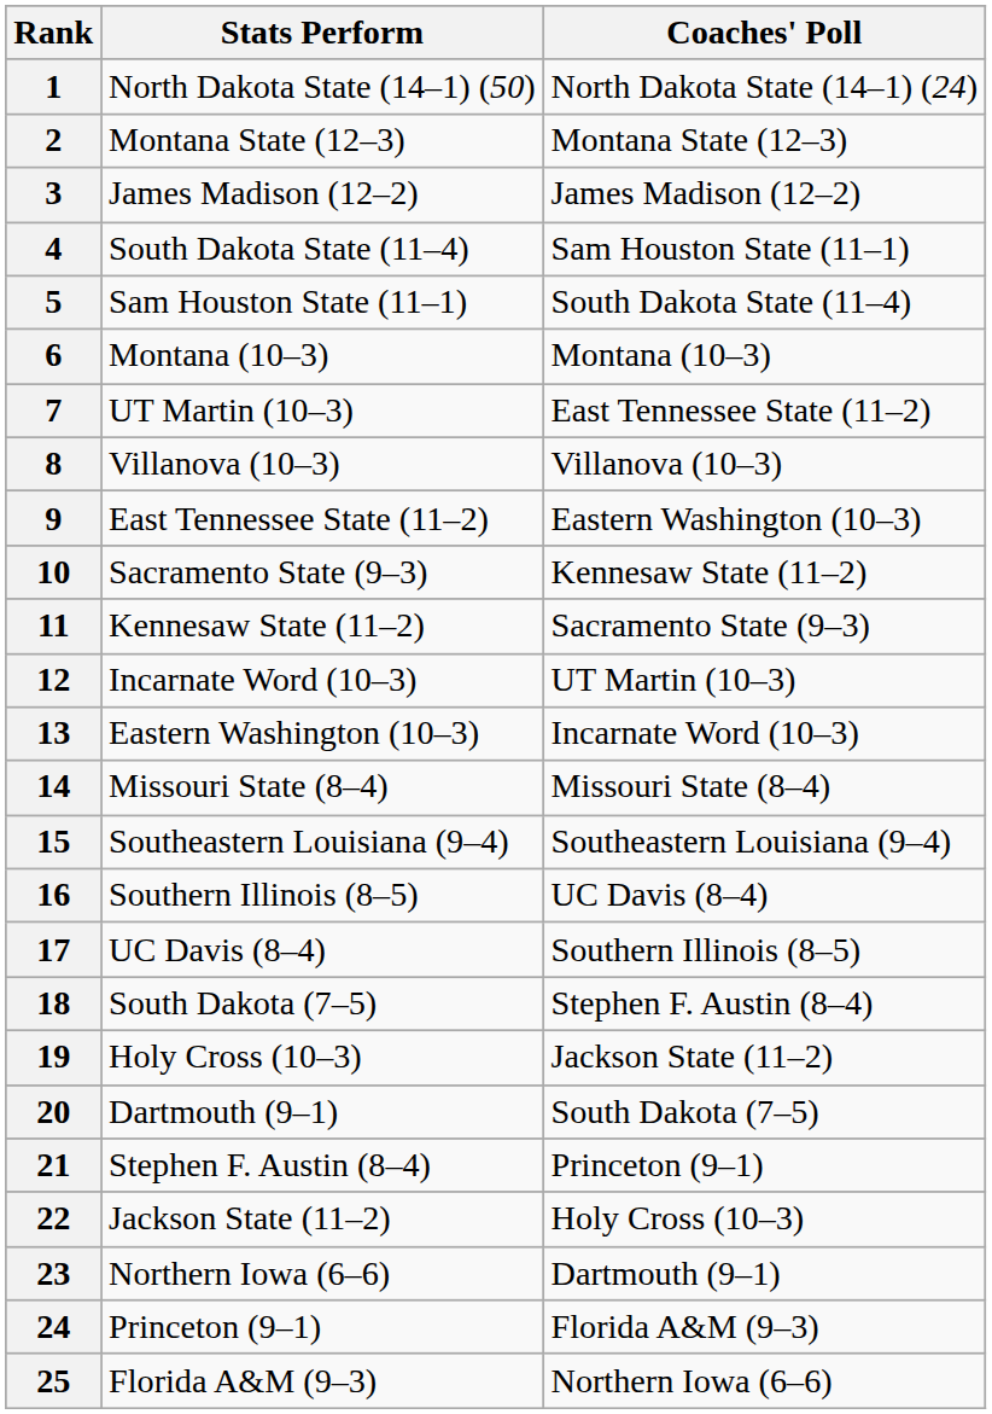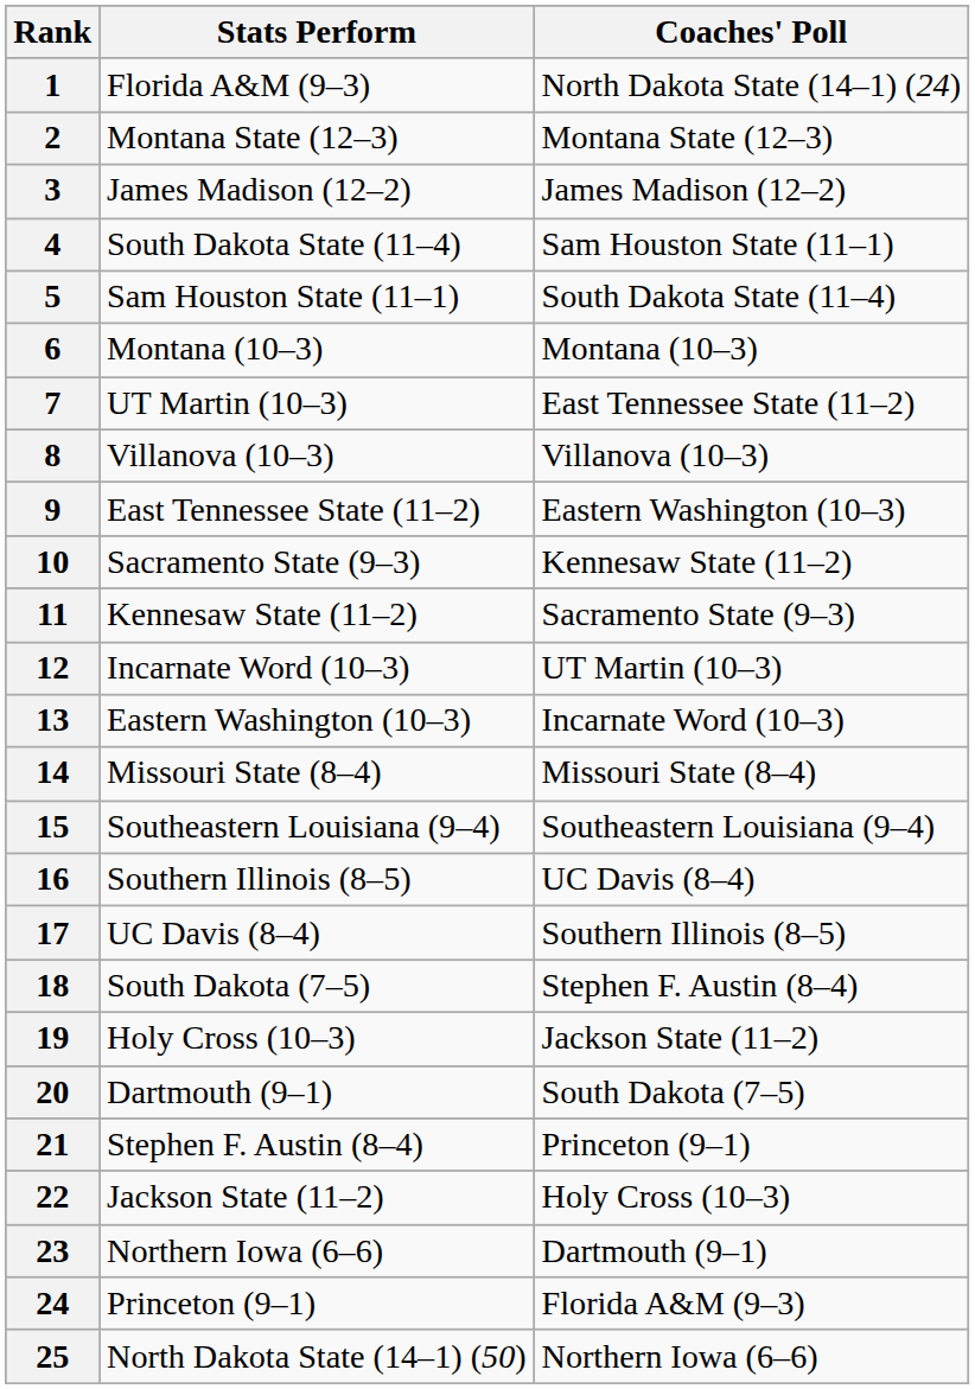 <table class="wikitable">
 <tr>
 <th>Rank</th>
 <th>Stats Perform</th>
 <th colspan'"1">Coaches' Poll</th>
 </tr>
 <tr>
 <th>1</th>
-<td>North Dakota State (14–1) (<em>50</em>)</td>
+<td>Florida A&M (9–3)</td>
 <td>North Dakota State (14–1) (<em>24</em>)</td>
 </tr>
 <tr>
 <th>2</th>
 <td>Montana State (12–3)</td>
 <td>Montana State (12–3)</td>
 </tr>
 <tr>
 <th>3</th>
 <td>James Madison (12–2)</td>
 <td>James Madison (12–2)</td>
 </tr>
 <tr>
 <th>4</th>
 <td>South Dakota State (11–4)</td>
 <td>Sam Houston State (11–1)</td>
 </tr>
 <tr>
 <th>5</th>
 <td>Sam Houston State (11–1)</td>
 <td>South Dakota State (11–4)</td>
 </tr>
 <tr>
 <th>6</th>
 <td>Montana (10–3)</td>
 <td>Montana (10–3)</td>
 </tr>
 <tr>
 <th>7</th>
 <td>UT Martin (10–3)</td>
 <td>East Tennessee State (11–2)</td>
 </tr>
 <tr>
 <th>8</th>
 <td>Villanova (10–3)</td>
 <td>Villanova (10–3)</td>
 </tr>
 <tr>
 <th>9</th>
 <td>East Tennessee State (11–2)</td>
 <td>Eastern Washington (10–3)</td>
 </tr>
 <tr>
 <th>10</th>
 <td>Sacramento State (9–3)</td>
 <td>Kennesaw State (11–2)</td>
 </tr>
 <tr>
 <th>11</th>
 <td>Kennesaw State (11–2)</td>
 <td>Sacramento State (9–3)</td>
 </tr>
 <tr>
 <th>12</th>
 <td>Incarnate Word (10–3)</td>
 <td>UT Martin (10–3)</td>
 </tr>
 <tr>
 <th>13</th>
 <td>Eastern Washington (10–3)</td>
 <td>Incarnate Word (10–3)</td>
 </tr>
 <tr>
 <th>14</th>
 <td>Missouri State (8–4)</td>
 <td>Missouri State (8–4)</td>
 </tr>
 <tr>
 <th>15</th>
 <td>Southeastern Louisiana (9–4)</td>
 <td>Southeastern Louisiana (9–4)</td>
 </tr>
 <tr>
 <th>16</th>
 <td>Southern Illinois (8–5)</td>
 <td>UC Davis (8–4)</td>
 </tr>
 <tr>
 <th>17</th>
 <td>UC Davis (8–4)</td>
 <td>Southern Illinois (8–5)</td>
 </tr>
 <tr>
 <th>18</th>
 <td>South Dakota (7–5)</td>
 <td>Stephen F. Austin (8–4)</td>
 </tr>
 <tr>
 <th>19</th>
 <td>Holy Cross (10–3)</td>
 <td>Jackson State (11–2)</td>
 </tr>
 <tr>
 <th>20</th>
 <td>Dartmouth (9–1)</td>
 <td>South Dakota (7–5)</td>
 </tr>
 <tr>
 <th>21</th>
 <td>Stephen F. Austin (8–4)</td>
 <td>Princeton (9–1)</td>
 </tr>
 <tr>
 <th>22</th>
 <td>Jackson State (11–2)</td>
 <td>Holy Cross (10–3)</td>
 </tr>
 <tr>
 <th>23</th>
 <td>Northern Iowa (6–6)</td>
 <td>Dartmouth (9–1)</td>
 </tr>
 <tr>
 <th>24</th>
 <td>Princeton (9–1)</td>
 <td>Florida A&M (9–3)</td>
 </tr>
 <tr>
 <th>25</th>
-<td>Florida A&M (9–3)</td>
+<td>North Dakota State (14–1) (<em>50</em>)</td>
 <td>Northern Iowa (6–6)</td>
 </tr>
 <tr>
 </tr>
 </table>
